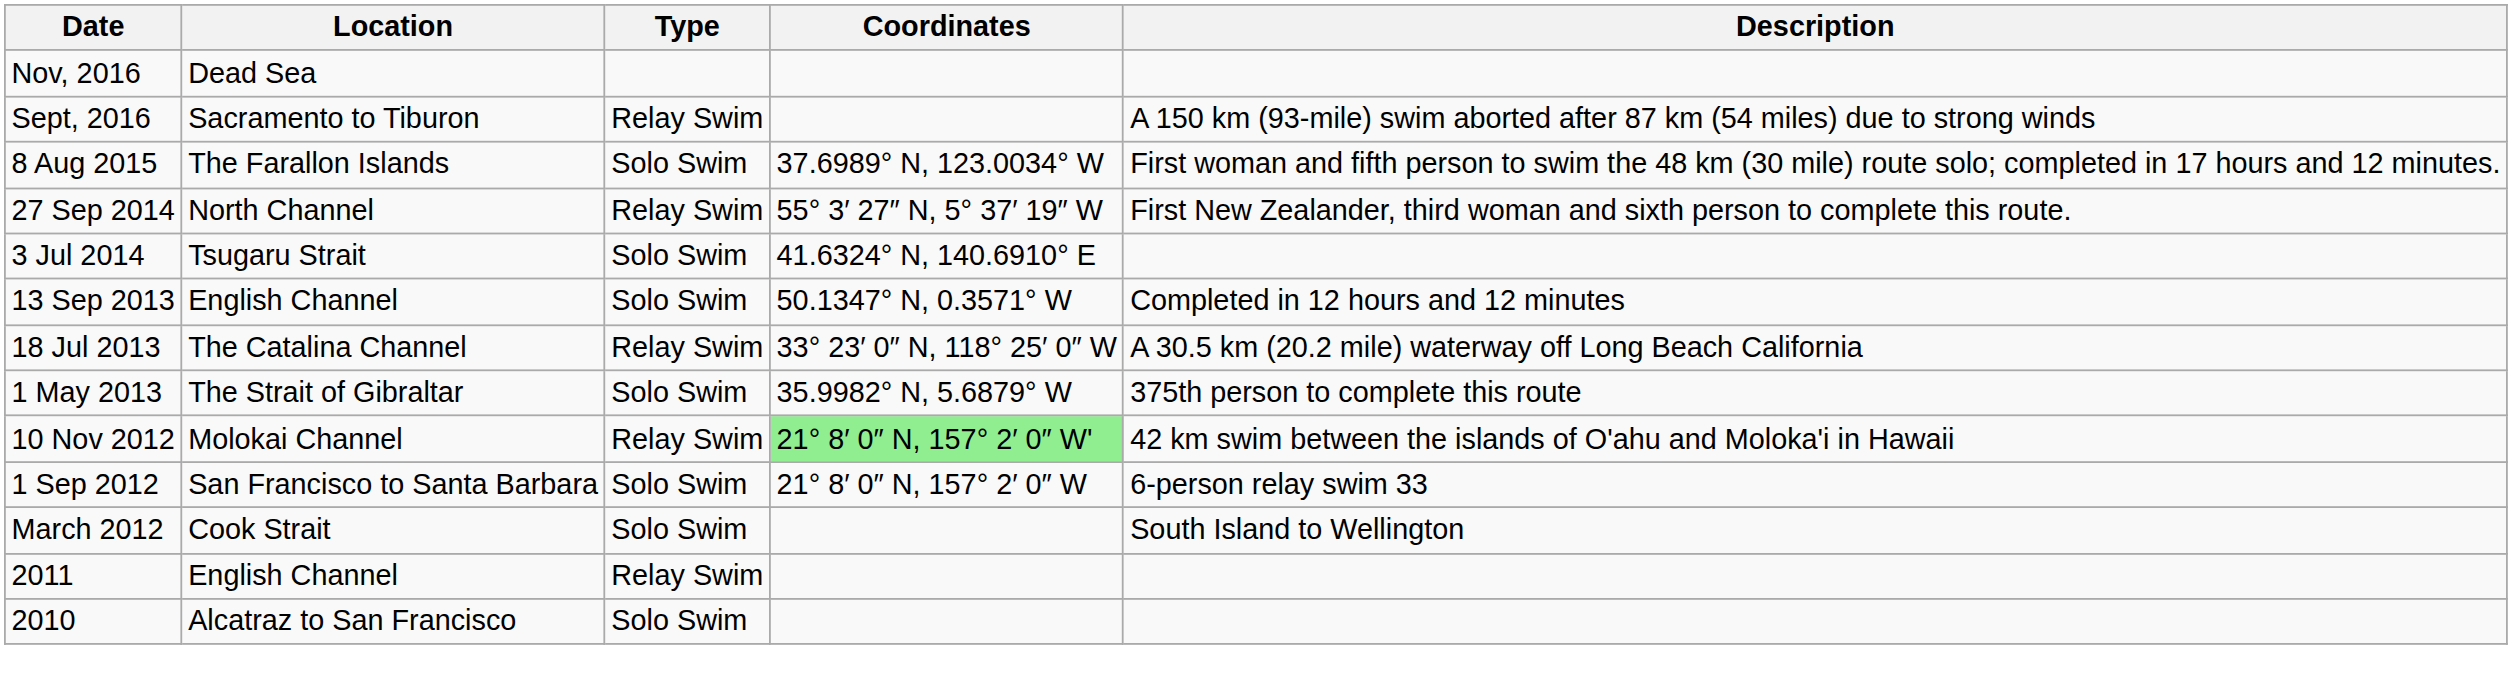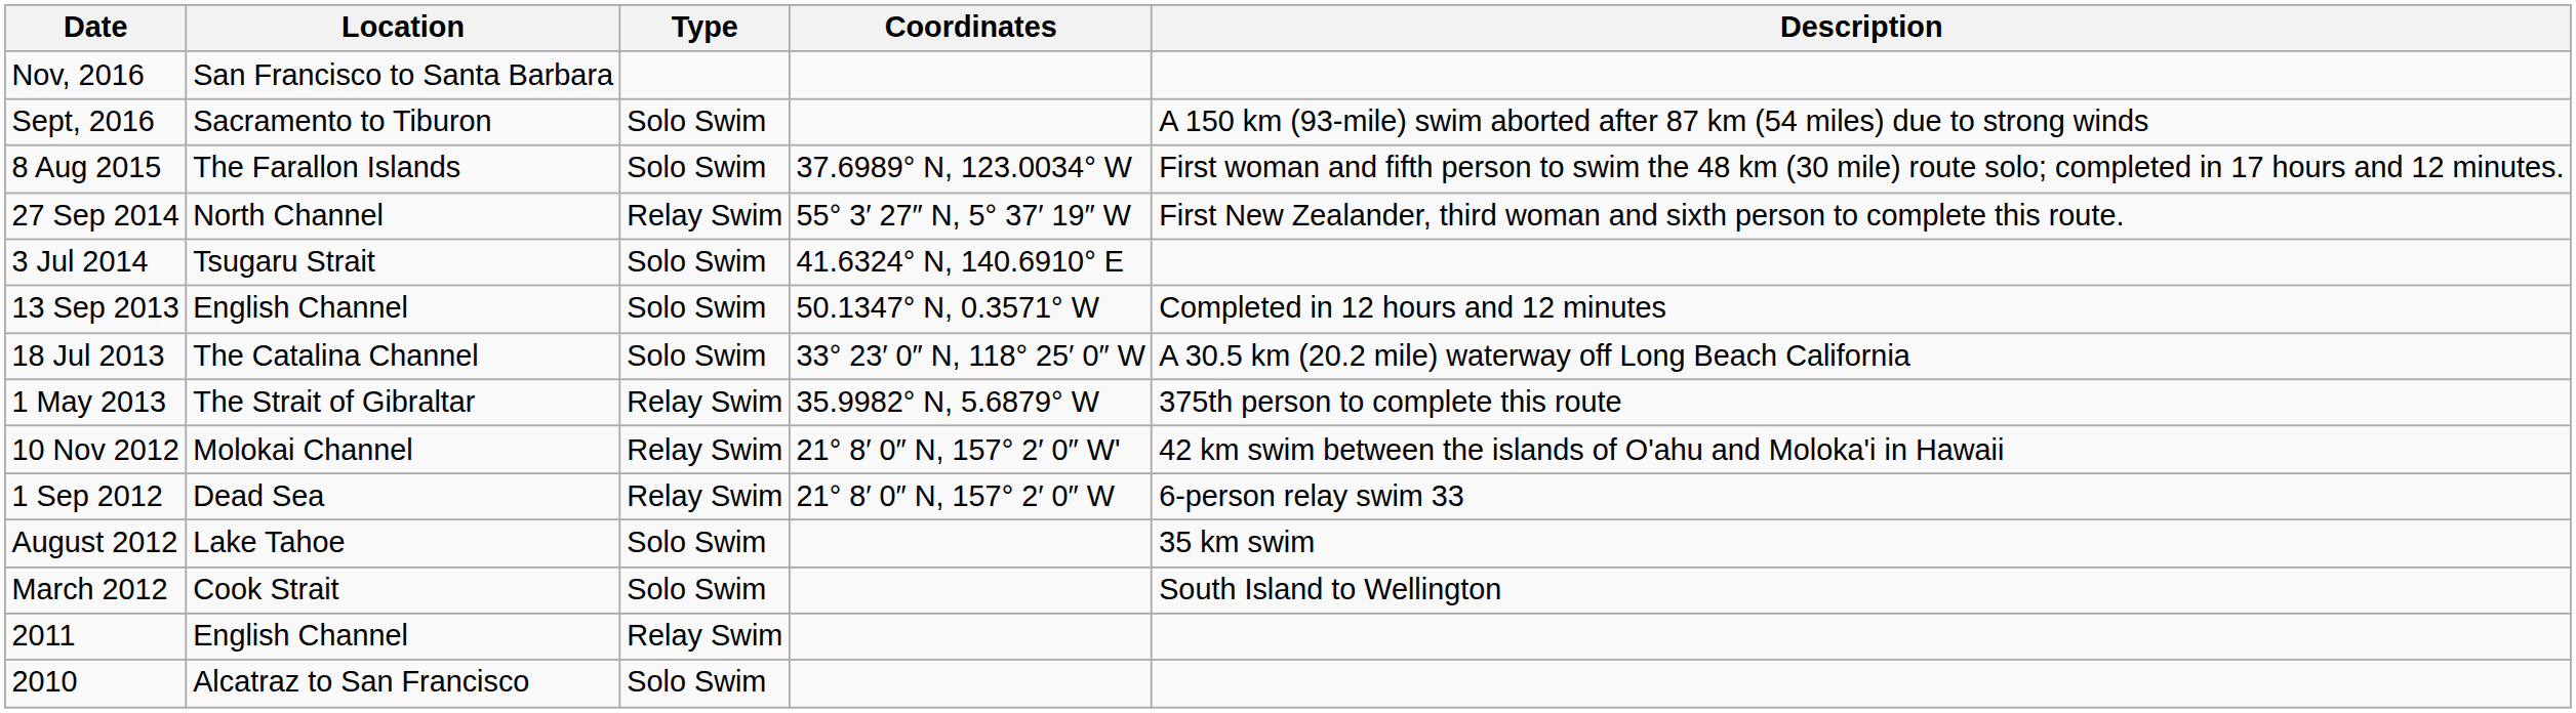 <table class="wikitable">
 <tr>
 <th>Date</th>
 <th>Location</th>
 <th>Type</th>
 <th>Coordinates</th>
 <th>Description</th>
 </tr>
 <tr>
 <td>Nov, 2016</td>
-<td>Dead Sea</td>
+<td>San Francisco to Santa Barbara</td>
 <td></td>
 <td></td>
 <td><br></td>
 </tr>
 <tr>
 <td>Sept, 2016</td>
 <td>Sacramento to Tiburon</td>
-<td>Relay Swim</td>
+<td>Solo Swim</td>
 <td></td>
 <td>A 150 km (93-mile) swim aborted after 87 km (54 miles) due to strong winds<br></td>
 </tr>
 <tr>
 <td>8 Aug 2015</td>
 <td>The Farallon Islands</td>
 <td>Solo Swim</td>
 <td>37.6989° N, 123.0034° W</td>
 <td>First woman and fifth person to swim the 48 km (30 mile) route solo; completed in 17 hours and 12 minutes.</td>
 </tr>
 <tr>
 <td>27 Sep 2014</td>
 <td>North Channel</td>
 <td>Relay Swim</td>
 <td>55° 3′ 27″ N, 5° 37′ 19″ W</td>
 <td>First New Zealander, third woman and sixth person to complete this route.</td>
 </tr>
 <tr>
 <td>3 Jul 2014</td>
 <td>Tsugaru Strait</td>
 <td>Solo Swim</td>
 <td>41.6324° N, 140.6910° E</td>
 <td></td>
 </tr>
 <tr>
 <td>13 Sep 2013</td>
 <td>English Channel</td>
 <td>Solo Swim</td>
 <td>50.1347° N, 0.3571° W</td>
 <td>Completed in 12 hours and 12 minutes</td>
 </tr>
 <tr>
 <td>18 Jul 2013</td>
 <td>The Catalina Channel</td>
-<td>Relay Swim</td>
+<td>Solo Swim</td>
 <td>33° 23′ 0″ N, 118° 25′ 0″ W</td>
 <td>A 30.5 km (20.2 mile) waterway off Long Beach California</td>
 </tr>
 <tr>
 <td>1 May 2013</td>
 <td>The Strait of Gibraltar</td>
-<td>Solo Swim</td>
+<td>Relay Swim</td>
 <td>35.9982° N, 5.6879° W</td>
 <td>375th person to complete this route</td>
 </tr>
 <tr>
 <td>10 Nov 2012</td>
 <td>Molokai Channel</td>
 <td>Relay Swim</td>
-<td style="background: lightgreen;">21° 8′ 0″ N, 157° 2′ 0″ W'</td>
+<td>21° 8′ 0″ N, 157° 2′ 0″ W'</td>
 <td>42 km swim between the islands of O'ahu and Moloka'i in Hawaii</td>
 </tr>
 <tr>
 <td>1 Sep 2012</td>
-<td>San Francisco to Santa Barbara</td>
-<td>Solo Swim</td>
+<td>Dead Sea</td>
+<td>Relay Swim</td>
 <td>21° 8′ 0″ N, 157° 2′ 0″ W</td>
 <td>6-person relay swim 33</td>
+</tr>
+<tr>
+<td>August 2012</td>
+<td>Lake Tahoe</td>
+<td>Solo Swim</td>
+<td></td>
+<td>35 km swim</td>
 </tr>
 <tr>
 <td>March 2012</td>
 <td>Cook Strait</td>
 <td>Solo Swim</td>
 <td></td>
 <td>South Island to Wellington</td>
 </tr>
 <tr>
 <td>2011</td>
 <td>English Channel</td>
 <td>Relay Swim</td>
 <td></td>
 <td></td>
 </tr>
 <tr>
 <td>2010</td>
 <td>Alcatraz to San Francisco</td>
 <td>Solo Swim</td>
 <td></td>
 <td></td>
 </tr>
 </table>
